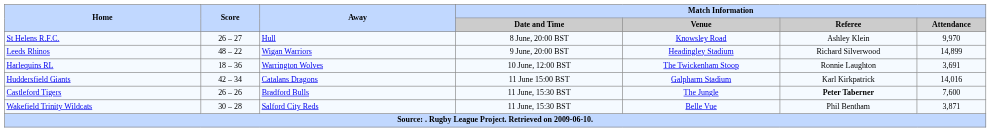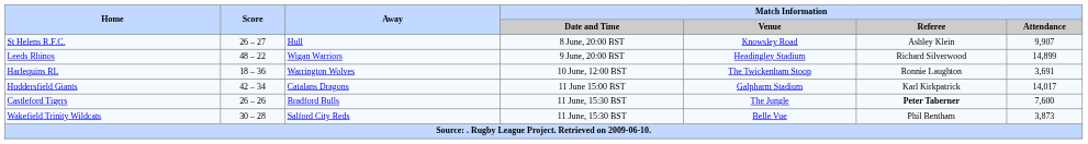 <table border="1" cellpadding="3" cellspacing="0" style="border-collapse:collapse; font-size:80%; text-align:center; width:100%;">
 <tr style="background:#c1d8ff;">
 <th rowspan="2" style="width:20%;">Home</th>
 <th rowspan="2" style="width:6%;">Score</th>
 <th rowspan="2" style="width:20%;">Away</th>
 <th colspan=6>Match Information</th>
 </tr>
 <tr style="background:#ccc;">
 <th width=17%>Date and Time</th>
 <th width=16%>Venue</th>
 <th width=14%>Referee</th>
 <th width=7%>Attendance</th>
 </tr>
 <tr style="background:#f5faff;">
 <td align=left> <a href='#'>St Helens R.F.C.</a></td>
 <td>26 – 27</td>
 <td align=left> <a href='#'>Hull</a></td>
 <td>8 June, 20:00 BST</td>
 <td><a href='#'>Knowsley Road</a></td>
 <td>Ashley Klein</td>
-<td>9,970</td>
+<td>9,907</td>
 </tr>
 <tr style="background:#f5faff;">
 <td align=left> <a href='#'>Leeds Rhinos</a></td>
 <td>48 – 22</td>
 <td align=left> <a href='#'>Wigan Warriors</a></td>
 <td>9 June, 20:00 BST</td>
 <td><a href='#'>Headingley Stadium</a></td>
 <td>Richard Silverwood</td>
 <td>14,899</td>
 </tr>
 <tr style="background:#f5faff;">
 <td align=left> <a href='#'>Harlequins RL</a></td>
 <td>18 – 36</td>
 <td align=left> <a href='#'>Warrington Wolves</a></td>
 <td>10 June, 12:00 BST</td>
 <td><a href='#'>The Twickenham Stoop</a></td>
 <td>Ronnie Laughton</td>
 <td>3,691</td>
 </tr>
 <tr style="background:#f5faff;">
 <td align=left> <a href='#'>Huddersfield Giants</a></td>
 <td>42 – 34</td>
 <td align=left> <a href='#'>Catalans Dragons</a></td>
 <td>11 June 15:00 BST</td>
 <td><a href='#'>Galpharm Stadium</a></td>
 <td>Karl Kirkpatrick</td>
-<td>14,016</td>
+<td>14,017</td>
 </tr>
 <tr style="background:#f5faff;">
 <td align=left> <a href='#'>Castleford Tigers</a></td>
 <td>26 – 26</td>
 <td align=left> <a href='#'>Bradford Bulls</a></td>
 <td>11 June, 15:30 BST</td>
 <td><a href='#'>The Jungle</a></td>
 <td><strong>Peter Taberner</strong></td>
 <td>7,600</td>
 </tr>
 <tr style="background:#f5faff;">
 <td align=left> <a href='#'>Wakefield Trinity Wildcats</a></td>
 <td>30 – 28</td>
 <td align=left> <a href='#'>Salford City Reds</a></td>
 <td>11 June, 15:30 BST</td>
 <td><a href='#'>Belle Vue</a></td>
 <td>Phil Bentham</td>
-<td>3,871</td>
+<td>3,873</td>
 </tr>
 <tr style="background:#c1d8ff;">
 <th colspan=10>Source: . Rugby League Project. Retrieved on 2009-06-10.</th>
 </tr>
 </table>
